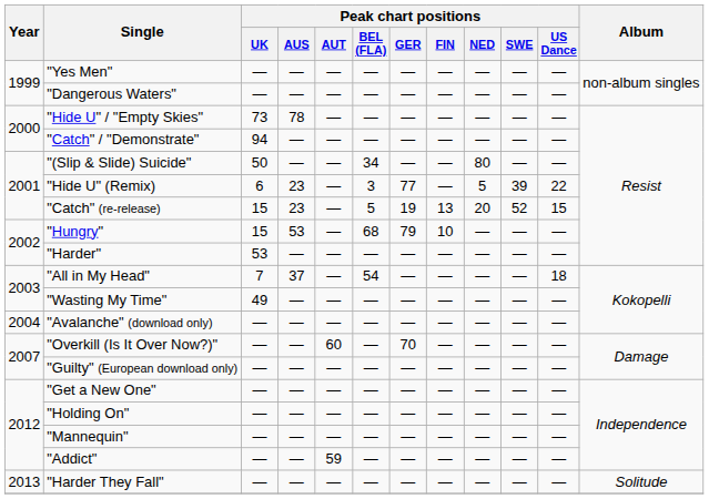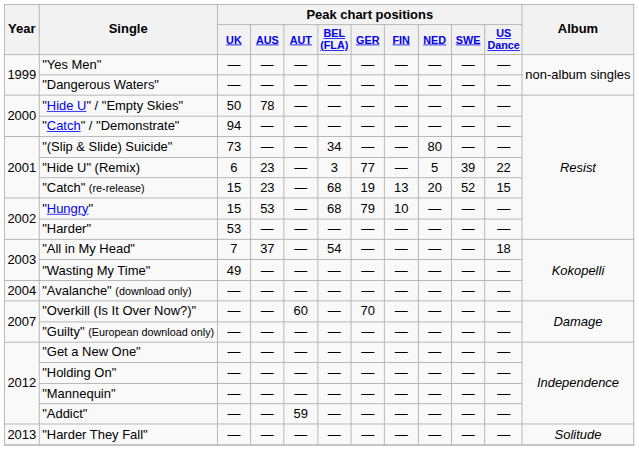 <table class="wikitable" style="text-align:center;">
 <tr>
 <th rowspan="2">Year</th>
 <th rowspan="2">Single</th>
 <th colspan="9">Peak chart positions</th>
 <th rowspan="2">Album</th>
 </tr>
 <tr style="font-size:smaller;">
 <th width="35"><a href='#'>UK</a><br></th>
 <th width="35"><a href='#'>AUS</a><br></th>
 <th width="35"><a href='#'>AUT</a><br></th>
 <th width="35"><a href='#'>BEL<br>(FLA)</a><br></th>
 <th width="35"><a href='#'>GER</a><br></th>
 <th width="35"><a href='#'>FIN</a><br></th>
 <th width="35"><a href='#'>NED</a><br></th>
 <th width="35"><a href='#'>SWE</a><br></th>
 <th width="35"><a href='#'>US<br>Dance</a><br></th>
 </tr>
 <tr>
 <td rowspan="2">1999</td>
 <td style="text-align:left;">"Yes Men"</td>
 <td>—</td>
 <td>—</td>
 <td>—</td>
 <td>—</td>
 <td>—</td>
 <td>—</td>
 <td>—</td>
 <td>—</td>
 <td>—</td>
 <td rowspan="2">non-album singles</td>
 </tr>
 <tr>
 <td style="text-align:left;">"Dangerous Waters"</td>
 <td>—</td>
 <td>—</td>
 <td>—</td>
 <td>—</td>
 <td>—</td>
 <td>—</td>
 <td>—</td>
 <td>—</td>
 <td>—</td>
 </tr>
 <tr>
 <td rowspan="2">2000</td>
 <td style="text-align:left;">"<a href='#'>Hide U</a>" / "Empty Skies"</td>
-<td>73</td>
+<td>50</td>
 <td>78</td>
 <td>—</td>
 <td>—</td>
 <td>—</td>
 <td>—</td>
 <td>—</td>
 <td>—</td>
 <td>—</td>
 <td rowspan="7"><em>Resist</em></td>
 </tr>
 <tr>
 <td style="text-align:left;">"<a href='#'>Catch</a>" / "Demonstrate"</td>
 <td>94</td>
 <td>—</td>
 <td>—</td>
 <td>—</td>
 <td>—</td>
 <td>—</td>
 <td>—</td>
 <td>—</td>
 <td>—</td>
 </tr>
 <tr>
 <td rowspan="3">2001</td>
 <td style="text-align:left;">"(Slip & Slide) Suicide"</td>
-<td>50</td>
+<td>73</td>
 <td>—</td>
 <td>—</td>
 <td>34</td>
 <td>—</td>
 <td>—</td>
 <td>80</td>
 <td>—</td>
 <td>—</td>
 </tr>
 <tr>
 <td style="text-align:left;">"Hide U" (Remix)</td>
 <td>6</td>
 <td>23</td>
 <td>—</td>
 <td>3</td>
 <td>77</td>
 <td>—</td>
 <td>5</td>
 <td>39</td>
 <td>22</td>
 </tr>
 <tr>
 <td style="text-align:left;">"Catch" <small>(re-release)</small></td>
 <td>15</td>
 <td>23</td>
 <td>—</td>
-<td>5</td>
+<td>68</td>
 <td>19</td>
 <td>13</td>
 <td>20</td>
 <td>52</td>
 <td>15</td>
 </tr>
 <tr>
 <td rowspan="2">2002</td>
 <td style="text-align:left;">"<a href='#'>Hungry</a>"</td>
 <td>15</td>
 <td>53</td>
 <td>—</td>
 <td>68</td>
 <td>79</td>
 <td>10</td>
 <td>—</td>
 <td>—</td>
 <td>—</td>
 </tr>
 <tr>
 <td style="text-align:left;">"Harder"</td>
 <td>53</td>
 <td>—</td>
 <td>—</td>
 <td>—</td>
 <td>—</td>
 <td>—</td>
 <td>—</td>
 <td>—</td>
 <td>—</td>
 </tr>
 <tr>
 <td rowspan="2">2003</td>
 <td style="text-align:left;">"All in My Head"</td>
 <td>7</td>
 <td>37</td>
 <td>—</td>
 <td>54</td>
 <td>—</td>
 <td>—</td>
 <td>—</td>
 <td>—</td>
 <td>18</td>
 <td rowspan="3"><em>Kokopelli</em></td>
 </tr>
 <tr>
 <td style="text-align:left;">"Wasting My Time"</td>
 <td>49</td>
 <td>—</td>
 <td>—</td>
 <td>—</td>
 <td>—</td>
 <td>—</td>
 <td>—</td>
 <td>—</td>
 <td>—</td>
 </tr>
 <tr>
 <td>2004</td>
 <td style="text-align:left;">"Avalanche" <small>(download only)</small></td>
 <td>—</td>
 <td>—</td>
 <td>—</td>
 <td>—</td>
 <td>—</td>
 <td>—</td>
 <td>—</td>
 <td>—</td>
 <td>—</td>
 </tr>
 <tr>
 <td rowspan="2">2007</td>
 <td style="text-align:left;">"Overkill (Is It Over Now?)"</td>
 <td>—</td>
 <td>—</td>
 <td>60</td>
 <td>—</td>
 <td>70</td>
 <td>—</td>
 <td>—</td>
 <td>—</td>
 <td>—</td>
 <td rowspan="2"><em>Damage</em></td>
 </tr>
 <tr>
 <td style="text-align:left;">"Guilty" <small>(European download only)</small></td>
 <td>—</td>
 <td>—</td>
 <td>—</td>
 <td>—</td>
 <td>—</td>
 <td>—</td>
 <td>—</td>
 <td>—</td>
 <td>—</td>
 </tr>
 <tr>
 <td rowspan="4">2012</td>
 <td style="text-align:left;">"Get a New One"</td>
 <td>—</td>
 <td>—</td>
 <td>—</td>
 <td>—</td>
 <td>—</td>
 <td>—</td>
 <td>—</td>
 <td>—</td>
 <td>—</td>
 <td rowspan="4"><em>Independence</em></td>
 </tr>
 <tr>
 <td style="text-align:left;">"Holding On"</td>
 <td>—</td>
 <td>—</td>
 <td>—</td>
 <td>—</td>
 <td>—</td>
 <td>—</td>
 <td>—</td>
 <td>—</td>
 <td>—</td>
 </tr>
 <tr>
 <td style="text-align:left;">"Mannequin"</td>
 <td>—</td>
 <td>—</td>
 <td>—</td>
 <td>—</td>
 <td>—</td>
 <td>—</td>
 <td>—</td>
 <td>—</td>
 <td>—</td>
 </tr>
 <tr>
 <td style="text-align:left;">"Addict"</td>
 <td>—</td>
 <td>—</td>
 <td>59</td>
 <td>—</td>
 <td>—</td>
 <td>—</td>
 <td>—</td>
 <td>—</td>
 <td>—</td>
 </tr>
 <tr>
 <td rowspan="1">2013</td>
 <td style="text-align:left;">"Harder They Fall"</td>
 <td>—</td>
 <td>—</td>
 <td>—</td>
 <td>—</td>
 <td>—</td>
 <td>—</td>
 <td>—</td>
 <td>—</td>
 <td>—</td>
 <td rowspan="1"><em>Solitude</em></td>
 </tr>
 <tr>
 </tr>
 </table>
